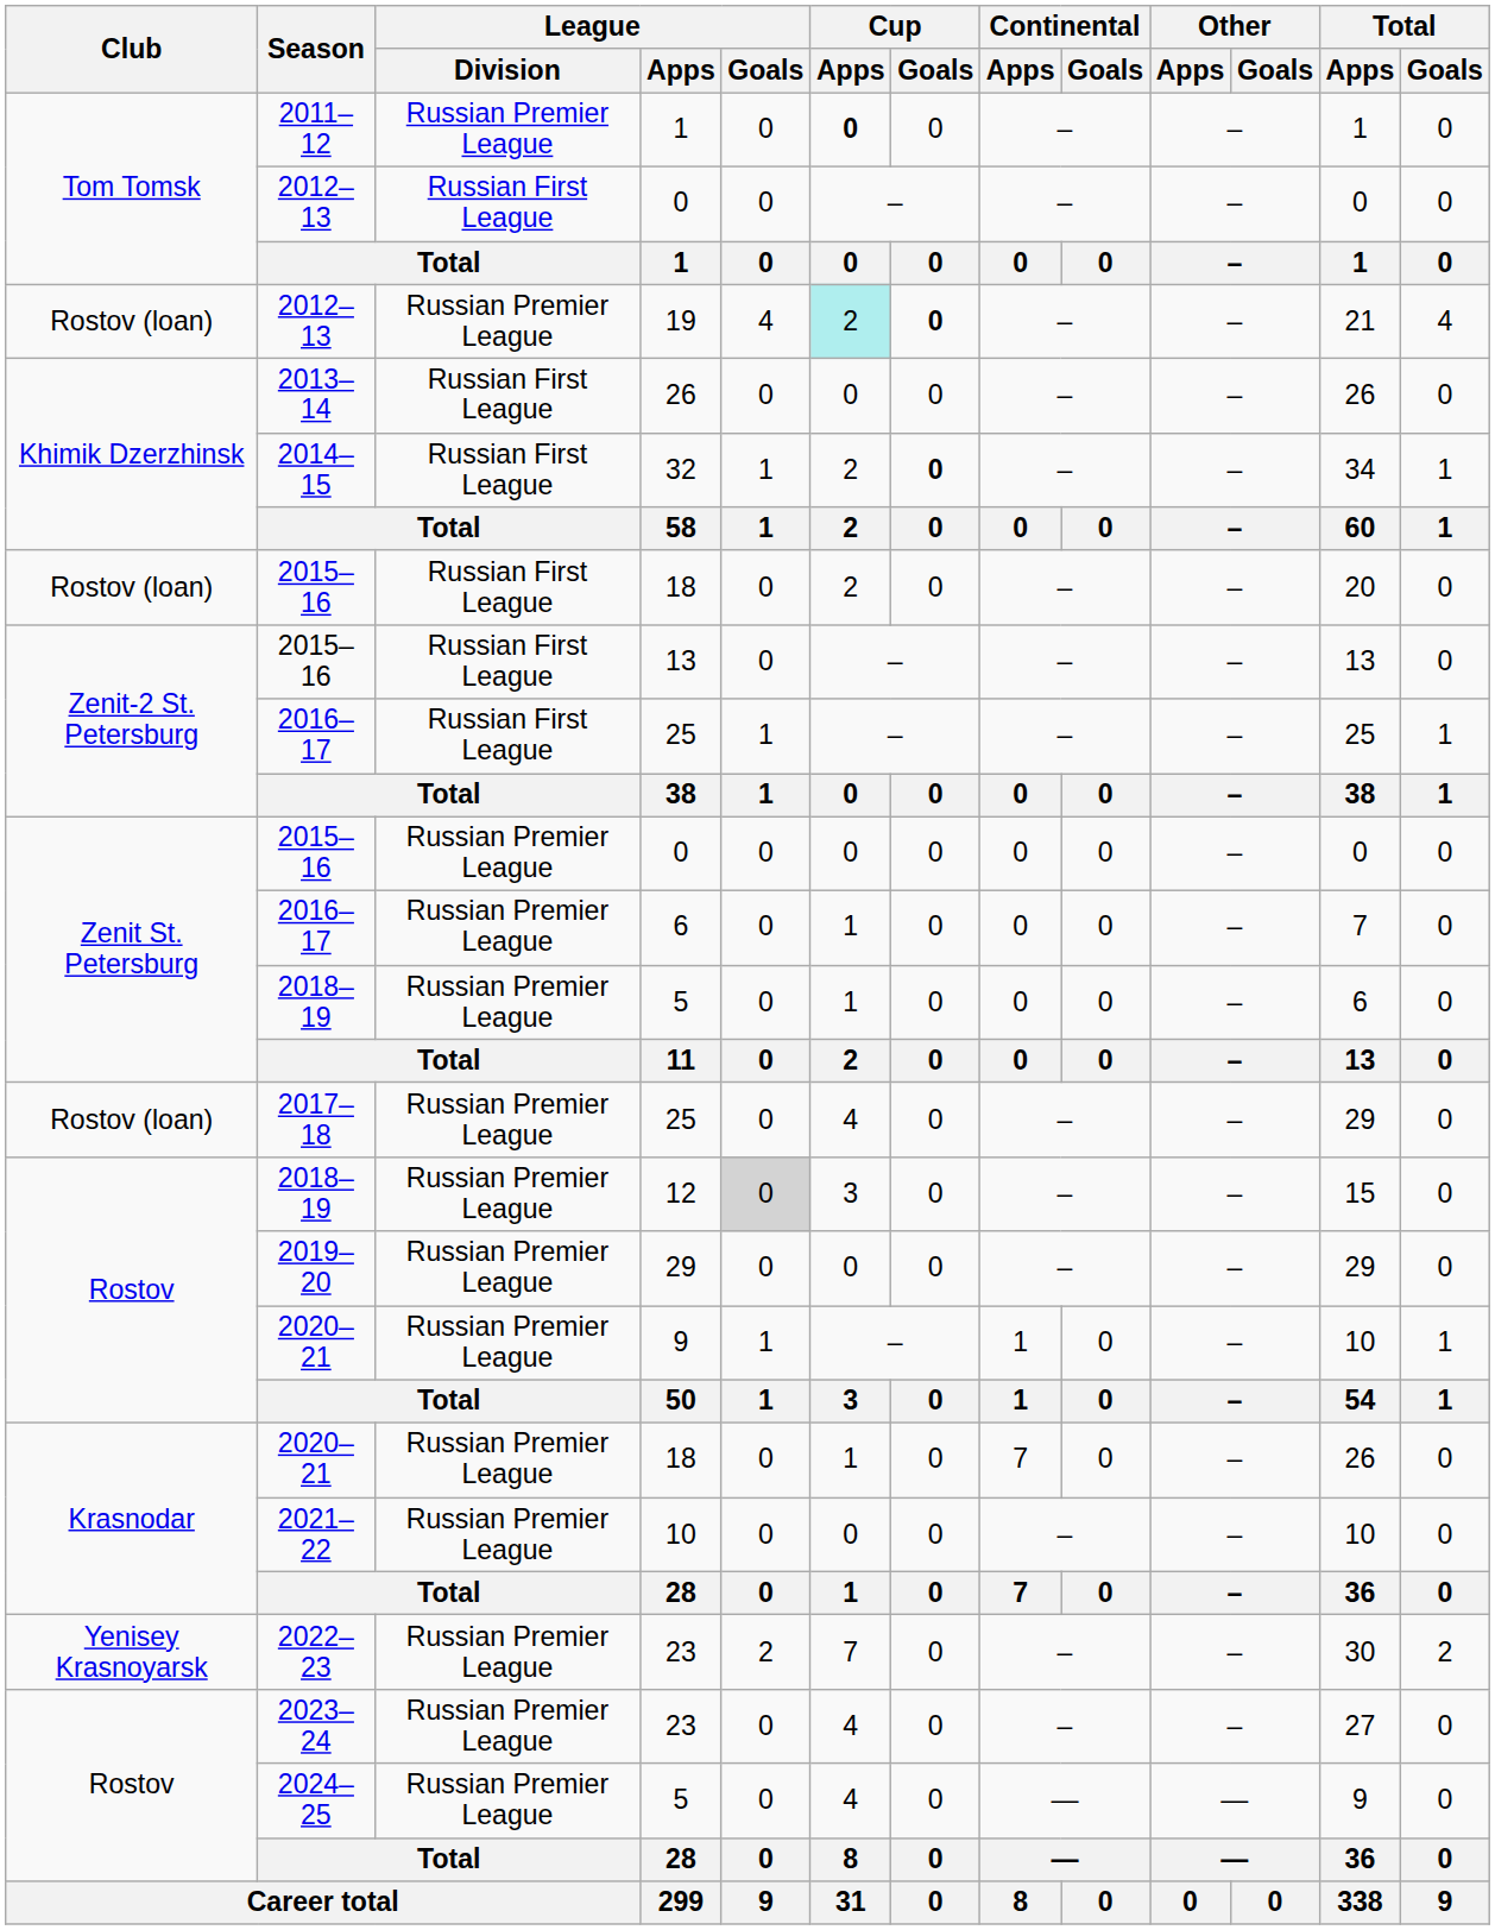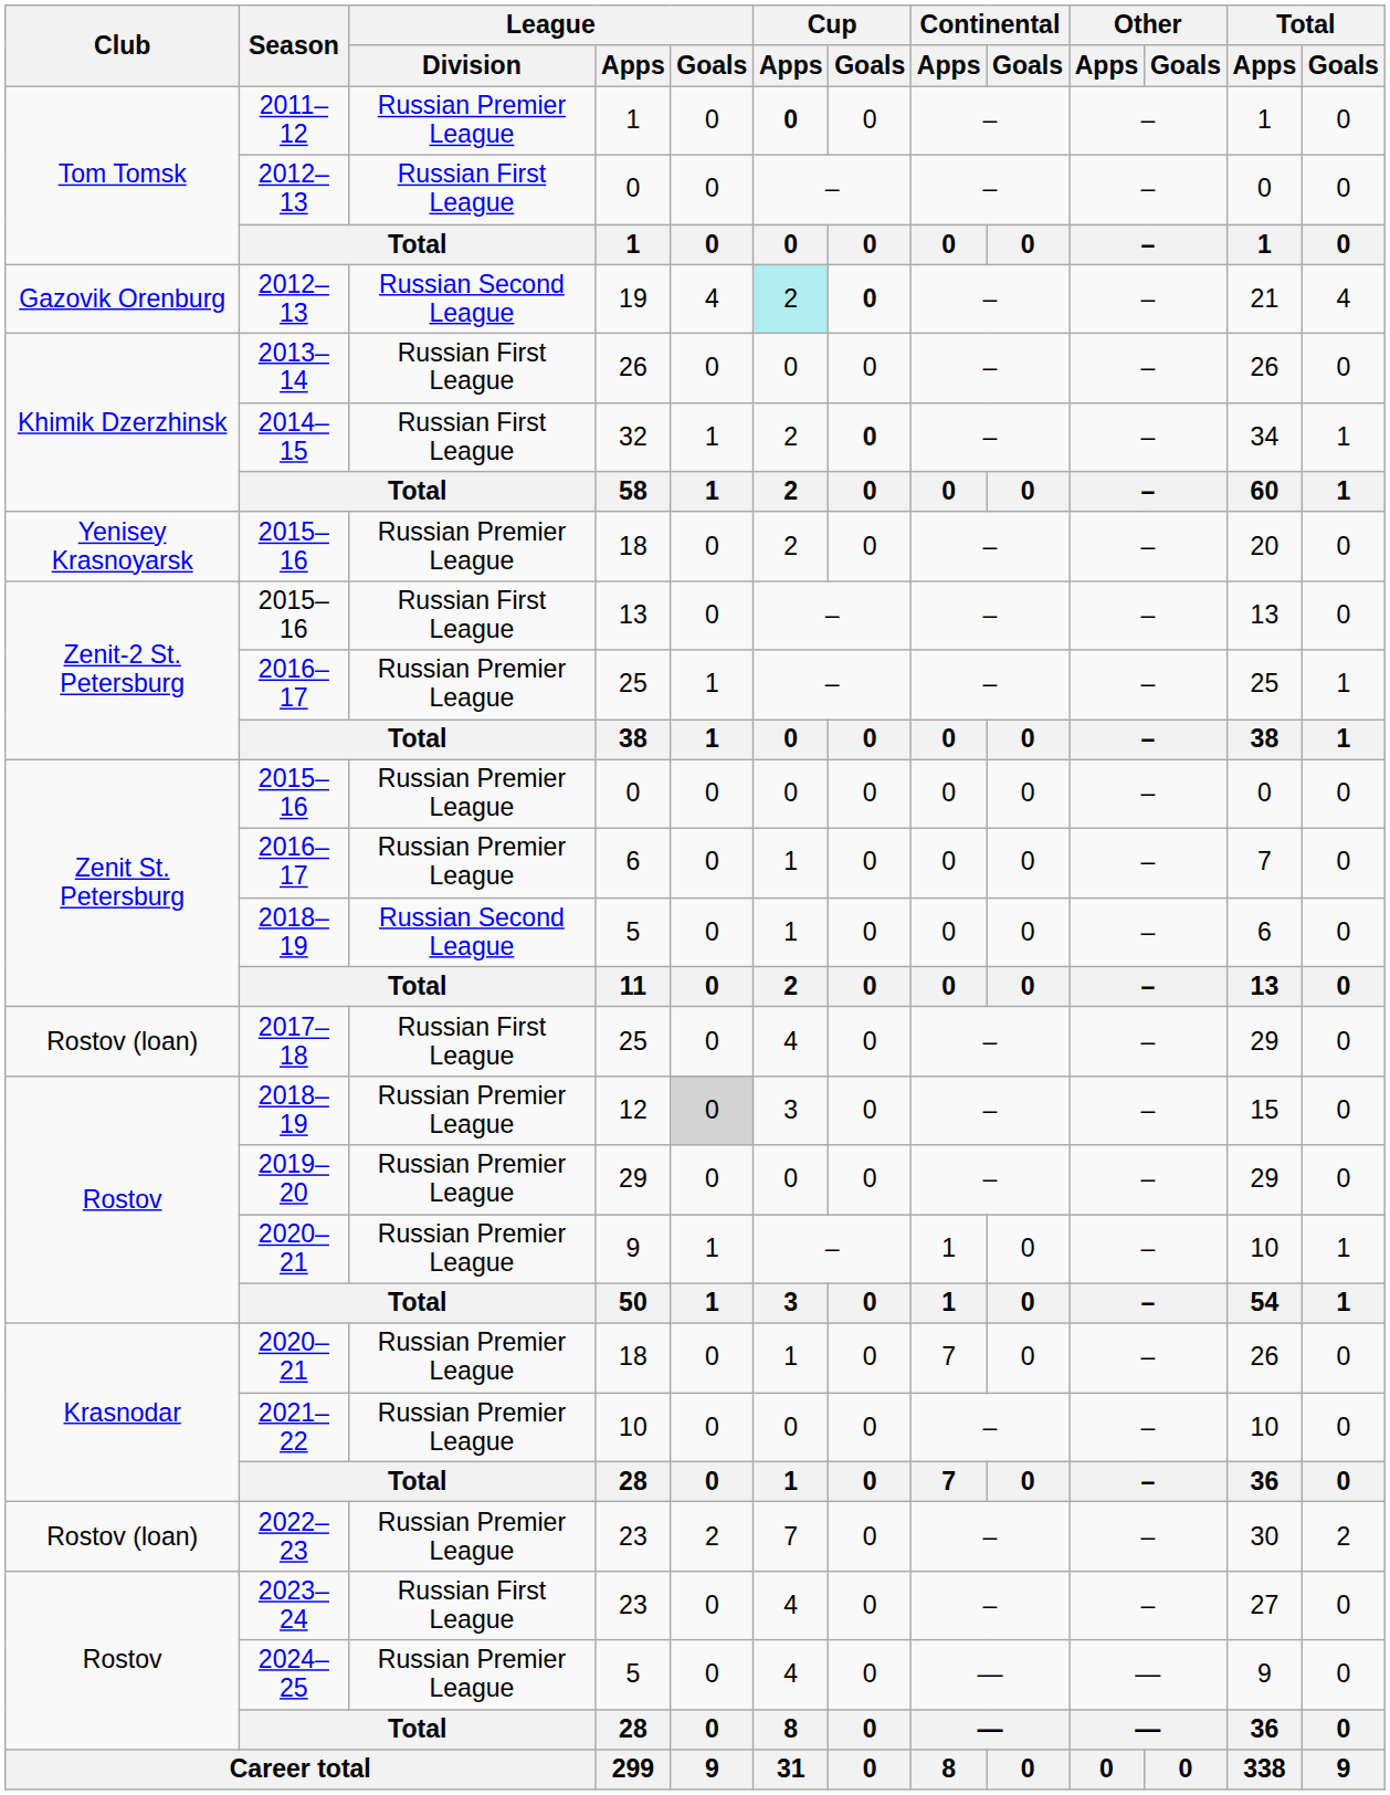 <table class="wikitable" style="text-align: center;">
 <tr>
 <th rowspan=2>Club</th>
 <th rowspan=2>Season</th>
 <th colspan=3>League</th>
 <th colspan=2>Cup</th>
 <th colspan=2>Continental</th>
 <th colspan=2>Other</th>
 <th colspan=2>Total</th>
 </tr>
 <tr>
 <th>Division</th>
 <th>Apps</th>
 <th>Goals</th>
 <th>Apps</th>
 <th>Goals</th>
 <th>Apps</th>
 <th>Goals</th>
 <th>Apps</th>
 <th>Goals</th>
 <th>Apps</th>
 <th>Goals</th>
 </tr>
 <tr>
 <td rowspan=3><a href='#'>Tom Tomsk</a></td>
 <td><a href='#'>2011–12</a></td>
 <td><a href='#'>Russian Premier League</a></td>
 <td>1</td>
 <td>0</td>
 <td><strong>0</strong></td>
 <td>0</td>
 <td colspan=2>–</td>
 <td colspan=2>–</td>
 <td>1</td>
 <td>0</td>
 </tr>
 <tr>
 <td><a href='#'>2012–13</a></td>
 <td><a href='#'>Russian First League</a></td>
 <td>0</td>
 <td>0</td>
 <td colspan=2>–</td>
 <td colspan=2>–</td>
 <td colspan=2>–</td>
 <td>0</td>
 <td>0</td>
 </tr>
 <tr>
 <th colspan=2>Total</th>
 <th>1</th>
 <th>0</th>
 <th>0</th>
 <th>0</th>
 <th>0</th>
 <th>0</th>
 <th colspan=2>–</th>
 <th>1</th>
 <th>0</th>
 </tr>
 <tr>
-<td>Rostov (loan)</td>
+<td><a href='#'>Gazovik Orenburg</a></td>
 <td><a href='#'>2012–13</a></td>
-<td>Russian Premier League</td>
+<td><a href='#'>Russian Second League</a></td>
 <td>19</td>
 <td>4</td>
 <td style="background: paleturquoise;">2</td>
 <td><strong>0</strong></td>
 <td colspan=2>–</td>
 <td colspan=2>–</td>
 <td>21</td>
 <td>4</td>
 </tr>
 <tr>
 <td rowspan=3><a href='#'>Khimik Dzerzhinsk</a></td>
 <td><a href='#'>2013–14</a></td>
 <td>Russian First League</td>
 <td>26</td>
 <td>0</td>
 <td>0</td>
 <td>0</td>
 <td colspan=2>–</td>
 <td colspan=2>–</td>
 <td>26</td>
 <td>0</td>
 </tr>
 <tr>
 <td><a href='#'>2014–15</a></td>
 <td>Russian First League</td>
 <td>32</td>
 <td>1</td>
 <td>2</td>
 <td><strong>0</strong></td>
 <td colspan=2>–</td>
 <td colspan=2>–</td>
 <td>34</td>
 <td>1</td>
 </tr>
 <tr>
 <th colspan=2>Total</th>
 <th>58</th>
 <th>1</th>
 <th>2</th>
 <th>0</th>
 <th>0</th>
 <th>0</th>
 <th colspan=2>–</th>
 <th>60</th>
 <th>1</th>
 </tr>
 <tr>
-<td>Rostov (loan)</td>
+<td><a href='#'>Yenisey Krasnoyarsk</a></td>
 <td><a href='#'>2015–16</a></td>
-<td>Russian First League</td>
+<td>Russian Premier League</td>
 <td>18</td>
 <td>0</td>
 <td>2</td>
 <td>0</td>
 <td colspan=2>–</td>
 <td colspan=2>–</td>
 <td>20</td>
 <td>0</td>
 </tr>
 <tr>
 <td rowspan=3><a href='#'>Zenit-2 St. Petersburg</a></td>
 <td>2015–16</td>
 <td>Russian First League</td>
 <td>13</td>
 <td>0</td>
 <td colspan=2>–</td>
 <td colspan=2>–</td>
 <td colspan=2>–</td>
 <td>13</td>
 <td>0</td>
 </tr>
 <tr>
 <td><a href='#'>2016–17</a></td>
-<td>Russian First League</td>
+<td>Russian Premier League</td>
 <td>25</td>
 <td>1</td>
 <td colspan=2>–</td>
 <td colspan=2>–</td>
 <td colspan=2>–</td>
 <td>25</td>
 <td>1</td>
 </tr>
 <tr>
 <th colspan=2>Total</th>
 <th>38</th>
 <th>1</th>
 <th>0</th>
 <th>0</th>
 <th>0</th>
 <th>0</th>
 <th colspan=2>–</th>
 <th>38</th>
 <th>1</th>
 </tr>
 <tr>
 <td rowspan=4><a href='#'>Zenit St. Petersburg</a></td>
 <td><a href='#'>2015–16</a></td>
 <td>Russian Premier League</td>
 <td>0</td>
 <td>0</td>
 <td>0</td>
 <td>0</td>
 <td>0</td>
 <td>0</td>
 <td colspan=2>–</td>
 <td>0</td>
 <td>0</td>
 </tr>
 <tr>
 <td><a href='#'>2016–17</a></td>
 <td>Russian Premier League</td>
 <td>6</td>
 <td>0</td>
 <td>1</td>
 <td>0</td>
 <td>0</td>
 <td>0</td>
 <td colspan=2>–</td>
 <td>7</td>
 <td>0</td>
 </tr>
 <tr>
 <td><a href='#'>2018–19</a></td>
-<td>Russian Premier League</td>
+<td><a href='#'>Russian Second League</a></td>
 <td>5</td>
 <td>0</td>
 <td>1</td>
 <td>0</td>
 <td>0</td>
 <td>0</td>
 <td colspan=2>–</td>
 <td>6</td>
 <td>0</td>
 </tr>
 <tr>
 <th colspan=2>Total</th>
 <th>11</th>
 <th>0</th>
 <th>2</th>
 <th>0</th>
 <th>0</th>
 <th>0</th>
 <th colspan=2>–</th>
 <th>13</th>
 <th>0</th>
 </tr>
 <tr>
 <td>Rostov (loan)</td>
 <td><a href='#'>2017–18</a></td>
-<td>Russian Premier League</td>
+<td>Russian First League</td>
 <td>25</td>
 <td>0</td>
 <td>4</td>
 <td>0</td>
 <td colspan=2>–</td>
 <td colspan=2>–</td>
 <td>29</td>
 <td>0</td>
 </tr>
 <tr>
 <td rowspan="4"><a href='#'>Rostov</a></td>
 <td><a href='#'>2018–19</a></td>
 <td>Russian Premier League</td>
 <td>12</td>
 <td style="background: lightgrey;">0</td>
 <td>3</td>
 <td>0</td>
 <td colspan=2>–</td>
 <td colspan=2>–</td>
 <td>15</td>
 <td>0</td>
 </tr>
 <tr>
 <td><a href='#'>2019–20</a></td>
 <td>Russian Premier League</td>
 <td>29</td>
 <td>0</td>
 <td>0</td>
 <td>0</td>
 <td colspan=2>–</td>
 <td colspan=2>–</td>
 <td>29</td>
 <td>0</td>
 </tr>
 <tr>
 <td><a href='#'>2020–21</a></td>
 <td>Russian Premier League</td>
 <td>9</td>
 <td>1</td>
 <td colspan=2>–</td>
 <td>1</td>
 <td>0</td>
 <td colspan=2>–</td>
 <td>10</td>
 <td>1</td>
 </tr>
 <tr>
 <th colspan=2>Total</th>
 <th>50</th>
 <th>1</th>
 <th>3</th>
 <th>0</th>
 <th>1</th>
 <th>0</th>
 <th colspan=2>–</th>
 <th>54</th>
 <th>1</th>
 </tr>
 <tr>
 <td rowspan="3"><a href='#'>Krasnodar</a></td>
 <td><a href='#'>2020–21</a></td>
 <td>Russian Premier League</td>
 <td>18</td>
 <td>0</td>
 <td>1</td>
 <td>0</td>
 <td>7</td>
 <td>0</td>
 <td colspan=2>–</td>
 <td>26</td>
 <td>0</td>
 </tr>
 <tr>
 <td><a href='#'>2021–22</a></td>
 <td>Russian Premier League</td>
 <td>10</td>
 <td>0</td>
 <td>0</td>
 <td>0</td>
 <td colspan=2>–</td>
 <td colspan=2>–</td>
 <td>10</td>
 <td>0</td>
 </tr>
 <tr>
 <th colspan=2>Total</th>
 <th>28</th>
 <th>0</th>
 <th>1</th>
 <th>0</th>
 <th>7</th>
 <th>0</th>
 <th colspan=2>–</th>
 <th>36</th>
 <th>0</th>
 </tr>
 <tr>
-<td><a href='#'>Yenisey Krasnoyarsk</a></td>
+<td>Rostov (loan)</td>
 <td><a href='#'>2022–23</a></td>
 <td>Russian Premier League</td>
 <td>23</td>
 <td>2</td>
 <td>7</td>
 <td>0</td>
 <td colspan=2>–</td>
 <td colspan=2>–</td>
 <td>30</td>
 <td>2</td>
 </tr>
 <tr>
 <td rowspan="3">Rostov</td>
 <td><a href='#'>2023–24</a></td>
-<td>Russian Premier League</td>
+<td>Russian First League</td>
 <td>23</td>
 <td>0</td>
 <td>4</td>
 <td>0</td>
 <td colspan=2>–</td>
 <td colspan=2>–</td>
 <td>27</td>
 <td>0</td>
 </tr>
 <tr>
 <td><a href='#'>2024–25</a></td>
 <td>Russian Premier League</td>
 <td>5</td>
 <td>0</td>
 <td>4</td>
 <td>0</td>
 <td colspan="2">—</td>
 <td colspan="2">—</td>
 <td>9</td>
 <td>0</td>
 </tr>
 <tr>
 <th colspan="2">Total</th>
 <th>28</th>
 <th>0</th>
 <th>8</th>
 <th>0</th>
 <th colspan="2">—</th>
 <th colspan="2">—</th>
 <th>36</th>
 <th>0</th>
 </tr>
 <tr>
 <th colspan="3">Career total</th>
 <th>299</th>
 <th>9</th>
 <th>31</th>
 <th>0</th>
 <th>8</th>
 <th>0</th>
 <th>0</th>
 <th>0</th>
 <th>338</th>
 <th>9</th>
 </tr>
 </table>
